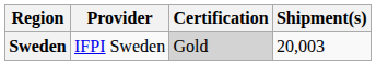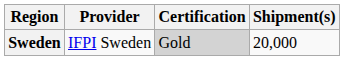 <table class="wikitable plainrowheaders">
 <tr>
 <th>Region</th>
 <th>Provider</th>
 <th>Certification</th>
 <th>Shipment(s)</th>
 </tr>
 <tr>
 <th scope="row">Sweden</th>
 <td><a href='#'>IFPI</a> Sweden</td>
 <td style="background: lightgrey;">Gold</td>
-<td>20,003</td>
+<td>20,000</td>
 </tr>
 </table>
